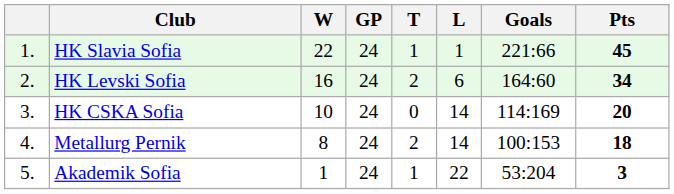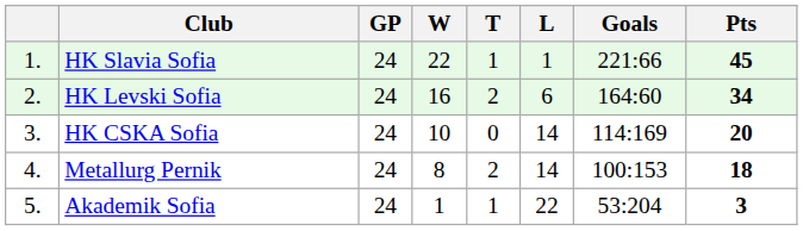 <table class="wikitable">
 <tr>
 <th width="30"></th>
 <th width="200">Club</th>
+<th width="30">GP</th>
 <th width="30">W</th>
-<th width="30">GP</th>
 <th width="30">T</th>
 <th width="30">L</th>
 <th width="70">Goals</th>
 <th width="70">Pts</th>
 </tr>
 <tr bgcolor="#e6fae6" align="center">
 <td>1.</td>
 <td align="left"><a href='#'>HK Slavia Sofia</a></td>
+<td>24</td>
 <td>22</td>
-<td>24</td>
 <td>1</td>
 <td>1</td>
 <td>221:66</td>
 <td><strong>45</strong></td>
 </tr>
 <tr bgcolor="#e6fae6" align="center">
 <td>2.</td>
 <td align="left"><a href='#'>HK Levski Sofia</a></td>
+<td>24</td>
 <td>16</td>
-<td>24</td>
 <td>2</td>
 <td>6</td>
 <td>164:60</td>
 <td><strong>34</strong></td>
 </tr>
 <tr bgcolor="#FFFFFF" align="center">
 <td>3.</td>
 <td align="left"><a href='#'>HK CSKA Sofia</a></td>
+<td>24</td>
 <td>10</td>
-<td>24</td>
 <td>0</td>
 <td>14</td>
 <td>114:169</td>
 <td><strong>20</strong></td>
 </tr>
 <tr bgcolor="#FFFFFF" align="center">
 <td>4.</td>
 <td align="left"><a href='#'>Metallurg Pernik</a></td>
+<td>24</td>
 <td>8</td>
-<td>24</td>
 <td>2</td>
 <td>14</td>
 <td>100:153</td>
 <td><strong>18</strong></td>
 </tr>
 <tr bgcolor="#FFFFFF" align="center">
 <td>5.</td>
 <td align="left"><a href='#'>Akademik Sofia</a></td>
+<td>24</td>
 <td>1</td>
-<td>24</td>
 <td>1</td>
 <td>22</td>
 <td>53:204</td>
 <td><strong>3</strong></td>
 </tr>
 </table>
